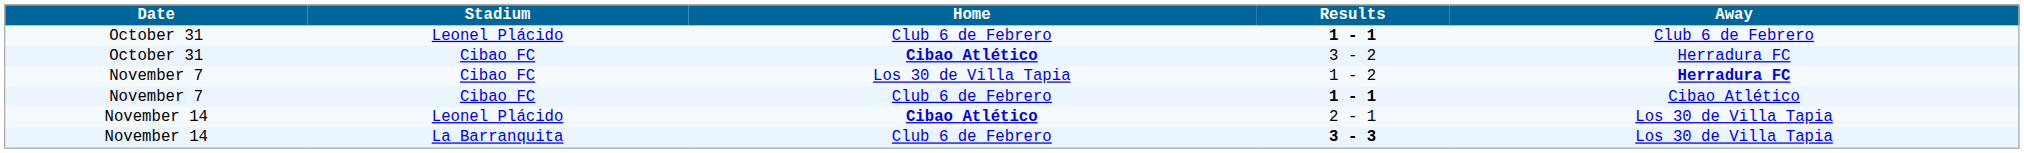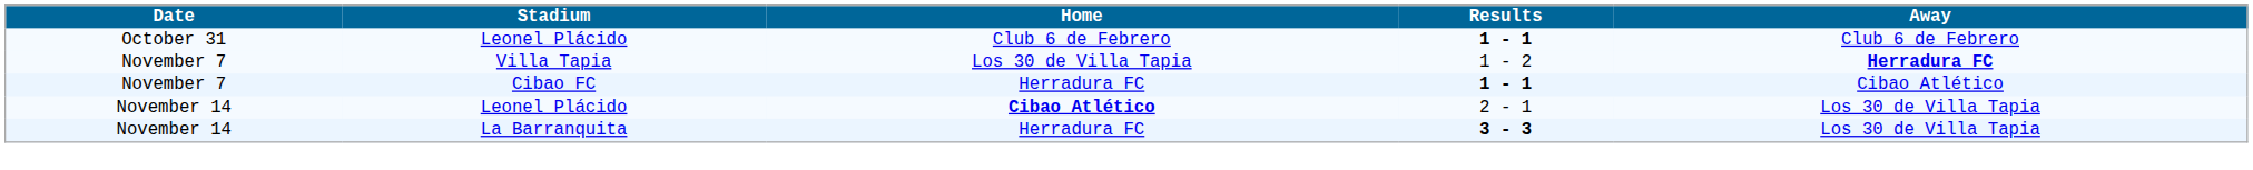 <table cellspacing="0" style="background: #EBF5FF; border: 1px #aaa solid; border-collapse: collapse; font-size: 95%;" width=80%>
 <tr bgcolor=#006699 style="color:white;">
 <th>Date</th>
 <th>Stadium</th>
 <th>Home</th>
 <th>Results</th>
 <th>Away</th>
 </tr>
 <tr bgcolor=#F5FAFF>
 <td align=center>October 31</td>
 <td align=center><a href='#'>Leonel Plácido</a></td>
 <td align=center><a href='#'>Club 6 de Febrero</a></td>
 <td align=center><strong>1 - 1</strong></td>
 <td align=center><a href='#'>Club 6 de Febrero</a></td>
 </tr>
-<tr bgcolor=>
-<td align=center>October 31</td>
-<td align=center><a href='#'>Cibao FC</a></td>
-<td align=center><strong><a href='#'>Cibao Atlético</a></strong></td>
-<td align=center>3 - 2</td>
-<td align=center><a href='#'>Herradura FC</a></td>
-</tr>
 <tr bgcolor=#F5FAFF>
 <td align=center>November 7</td>
-<td align=center><a href='#'>Cibao FC</a></td>
+<td align=center><a href='#'>Villa Tapia</a></td>
 <td align=center><a href='#'>Los 30 de Villa Tapia</a></td>
 <td align=center>1 - 2</td>
 <td align=center><strong><a href='#'>Herradura FC</a></strong></td>
 </tr>
 <tr bgcolor=>
 <td align=center>November 7</td>
 <td align=center><a href='#'>Cibao FC</a></td>
-<td align=center><a href='#'>Club 6 de Febrero</a></td>
+<td align=center><a href='#'>Herradura FC</a></td>
 <td align=center><strong>1 - 1</strong></td>
 <td align=center><a href='#'>Cibao Atlético</a></td>
 </tr>
 <tr bgcolor=#F5FAFF>
 <td align=center>November 14</td>
 <td align=center><a href='#'>Leonel Plácido</a></td>
 <td align=center><strong><a href='#'>Cibao Atlético</a></strong></td>
 <td align=center>2 - 1</td>
 <td align=center><a href='#'>Los 30 de Villa Tapia</a></td>
 </tr>
 <tr bgcolor=>
 <td align=center>November 14</td>
 <td align=center><a href='#'>La Barranquita</a></td>
-<td align=center><a href='#'>Club 6 de Febrero</a></td>
+<td align=center><a href='#'>Herradura FC</a></td>
 <td align=center><strong>3 - 3</strong></td>
 <td align=center><a href='#'>Los 30 de Villa Tapia</a></td>
 </tr>
 </table>
